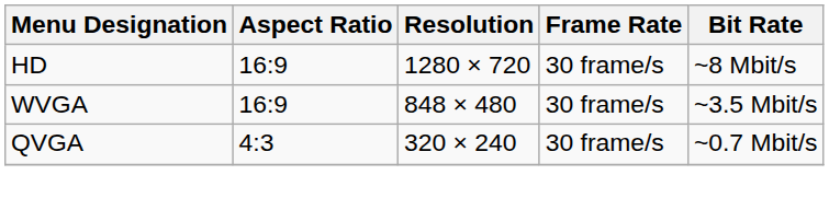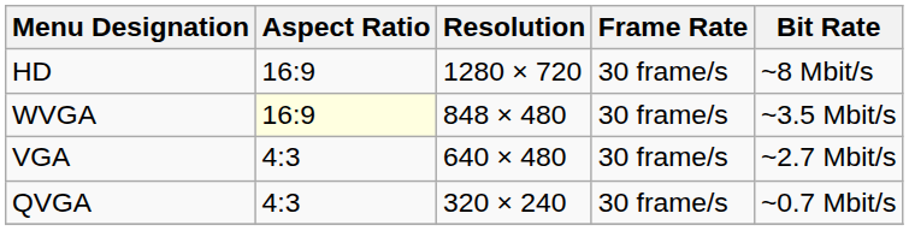 <table class="wikitable plainlinks" border="1">
 <tr>
 <th>Menu Designation</th>
 <th>Aspect Ratio</th>
 <th>Resolution</th>
 <th>Frame Rate</th>
 <th>Bit Rate</th>
 </tr>
 <tr>
 <td>HD</td>
 <td>16:9</td>
 <td>1280 × 720</td>
 <td>30 frame/s</td>
 <td>~8 Mbit/s</td>
 </tr>
 <tr>
 <td>WVGA</td>
-<td>16:9</td>
+<td style="background: lightyellow;">16:9</td>
 <td>848 × 480</td>
 <td>30 frame/s</td>
 <td>~3.5 Mbit/s</td>
+</tr>
+<tr>
+<td>VGA</td>
+<td>4:3</td>
+<td>640 × 480</td>
+<td>30 frame/s</td>
+<td>~2.7 Mbit/s</td>
 </tr>
 <tr>
 <td>QVGA</td>
 <td>4:3</td>
 <td>320 × 240</td>
 <td>30 frame/s</td>
 <td>~0.7 Mbit/s</td>
 </tr>
 <tr>
 </tr>
 </table>
